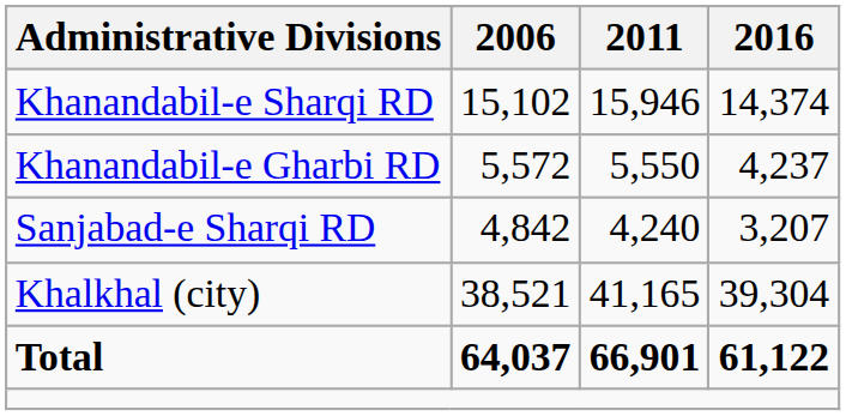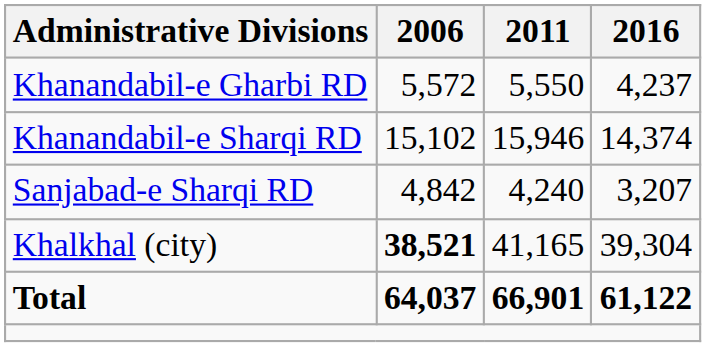 <table class="wikitable">
 <tr>
 <th>Administrative Divisions</th>
 <th>2006</th>
 <th>2011</th>
 <th>2016</th>
 </tr>
 <tr>
+<td><a href='#'>Khanandabil-e Gharbi RD</a></td>
+<td style="text-align: right;">5,572</td>
+<td style="text-align: right;">5,550</td>
+<td style="text-align: right;">4,237</td>
+</tr>
+<tr>
 <td><a href='#'>Khanandabil-e Sharqi RD</a></td>
 <td style="text-align: right;">15,102</td>
 <td style="text-align: right;">15,946</td>
 <td style="text-align: right;">14,374</td>
-</tr>
-<tr>
-<td><a href='#'>Khanandabil-e Gharbi RD</a></td>
-<td style="text-align: right;">5,572</td>
-<td style="text-align: right;">5,550</td>
-<td style="text-align: right;">4,237</td>
 </tr>
 <tr>
 <td><a href='#'>Sanjabad-e Sharqi RD</a></td>
 <td style="text-align: right;">4,842</td>
 <td style="text-align: right;">4,240</td>
 <td style="text-align: right;">3,207</td>
 </tr>
 <tr>
 <td><a href='#'>Khalkhal</a> (city)</td>
-<td style="text-align: right;">38,521</td>
+<td style="text-align: right;"><strong>38,521</strong></td>
 <td style="text-align: right;">41,165</td>
 <td style="text-align: right;">39,304</td>
 </tr>
 <tr>
 <td><strong>Total</strong></td>
 <td style="text-align: right;"><strong>64,037</strong></td>
 <td style="text-align: right;"><strong>66,901</strong></td>
 <td style="text-align: right;"><strong>61,122</strong></td>
 </tr>
 <tr>
 <td colspan=4></td>
 </tr>
 </table>
